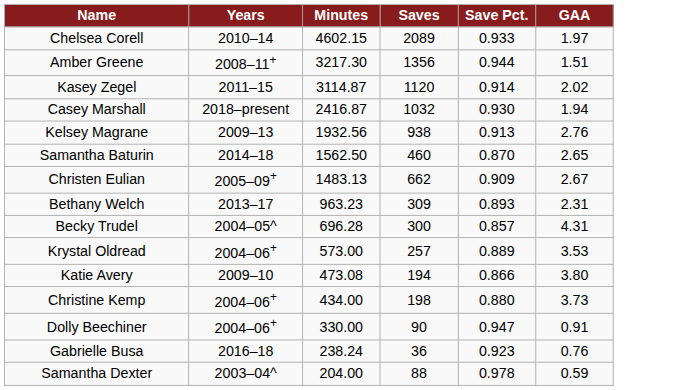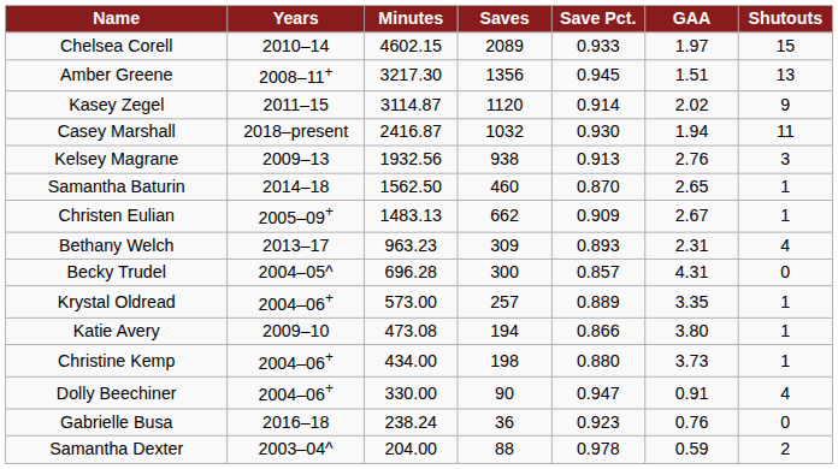 <table class="wikitable">
 <tr align="center"  style=" background:#881c1c; color:#ffffff;">
 <td ! scope="col" width="200px"><strong>Name</strong></td>
 <td ! scope="col" width="120px"><strong>Years</strong></td>
 <td ! scope="col" width="80px"><strong>Minutes</strong></td>
 <td ! scope="col" width="80px"><strong>Saves</strong></td>
 <td ! scope="col" width="80px"><strong>Save Pct.</strong></td>
 <td ! scope="col" width="80px"><strong>GAA</strong></td>
+<td ! scope="col" width="80px"><strong>Shutouts</strong></td>
 </tr>
 <tr align="center" bgcolor="">
 <td>Chelsea Corell</td>
 <td>2010–14</td>
 <td>4602.15</td>
 <td>2089</td>
 <td>0.933</td>
 <td>1.97</td>
+<td>15</td>
 </tr>
 <tr align="center" bgcolor="">
 <td>Amber Greene</td>
 <td>2008–11<sup>+</sup></td>
 <td>3217.30</td>
 <td>1356</td>
-<td>0.944</td>
+<td>0.945</td>
 <td>1.51</td>
+<td>13</td>
 </tr>
 <tr align="center" bgcolor="">
 <td>Kasey Zegel</td>
 <td>2011–15</td>
 <td>3114.87</td>
 <td>1120</td>
 <td>0.914</td>
 <td>2.02</td>
+<td>9</td>
 </tr>
 <tr align="center" bgcolor="">
 <td>Casey Marshall</td>
 <td>2018–present</td>
 <td>2416.87</td>
 <td>1032</td>
 <td>0.930</td>
 <td>1.94</td>
+<td>11</td>
 </tr>
 <tr align="center" bgcolor="">
 <td>Kelsey Magrane</td>
 <td>2009–13</td>
 <td>1932.56</td>
 <td>938</td>
 <td>0.913</td>
 <td>2.76</td>
+<td>3</td>
 </tr>
 <tr align="center" bgcolor="">
 <td>Samantha Baturin</td>
 <td>2014–18</td>
 <td>1562.50</td>
 <td>460</td>
 <td>0.870</td>
 <td>2.65</td>
+<td>1</td>
 </tr>
 <tr align="center" bgcolor="">
 <td>Christen Eulian</td>
 <td>2005–09<sup>+</sup></td>
 <td>1483.13</td>
 <td>662</td>
 <td>0.909</td>
 <td>2.67</td>
+<td>1</td>
 </tr>
 <tr align="center" bgcolor="">
 <td>Bethany Welch</td>
 <td>2013–17</td>
 <td>963.23</td>
 <td>309</td>
 <td>0.893</td>
 <td>2.31</td>
+<td>4</td>
 </tr>
 <tr align="center" bgcolor="">
 <td>Becky Trudel</td>
 <td>2004–05^</td>
 <td>696.28</td>
 <td>300</td>
 <td>0.857</td>
 <td>4.31</td>
+<td>0</td>
 </tr>
 <tr align="center" bgcolor="">
 <td>Krystal Oldread</td>
 <td>2004–06<sup>+</sup></td>
 <td>573.00</td>
 <td>257</td>
 <td>0.889</td>
-<td>3.53</td>
+<td>3.35</td>
+<td>1</td>
 </tr>
 <tr align="center" bgcolor="">
 <td>Katie Avery</td>
 <td>2009–10</td>
 <td>473.08</td>
 <td>194</td>
 <td>0.866</td>
 <td>3.80</td>
+<td>1</td>
 </tr>
 <tr align="center" bgcolor="">
 <td>Christine Kemp</td>
 <td>2004–06<sup>+</sup></td>
 <td>434.00</td>
 <td>198</td>
 <td>0.880</td>
 <td>3.73</td>
+<td>1</td>
 </tr>
 <tr align="center" bgcolor="">
 <td>Dolly Beechiner</td>
 <td>2004–06<sup>+</sup></td>
 <td>330.00</td>
 <td>90</td>
 <td>0.947</td>
 <td>0.91</td>
+<td>4</td>
 </tr>
 <tr align="center" bgcolor="">
 <td>Gabrielle Busa</td>
 <td>2016–18</td>
 <td>238.24</td>
 <td>36</td>
 <td>0.923</td>
 <td>0.76</td>
+<td>0</td>
 </tr>
 <tr align="center" bgcolor="">
 <td>Samantha Dexter</td>
 <td>2003–04^</td>
 <td>204.00</td>
 <td>88</td>
 <td>0.978</td>
 <td>0.59</td>
+<td>2</td>
 </tr>
 </table>
